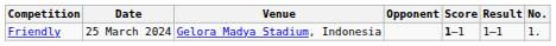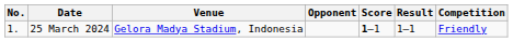 <table class="wikitable">
 <tr>
-<th>Competition</th>
+<th>No.</th>
 <th>Date</th>
 <th>Venue</th>
 <th>Opponent</th>
 <th>Score</th>
 <th>Result</th>
-<th>No.</th>
+<th>Competition</th>
 </tr>
 <tr>
-<td><a href='#'>Friendly</a></td>
+<td>1.</td>
 <td>25 March 2024</td>
 <td><a href='#'>Gelora Madya Stadium</a>, Indonesia</td>
 <td></td>
 <td><strong>1</strong>–1</td>
 <td>1–1</td>
-<td>1.</td>
+<td><a href='#'>Friendly</a></td>
 </tr>
 </table>
